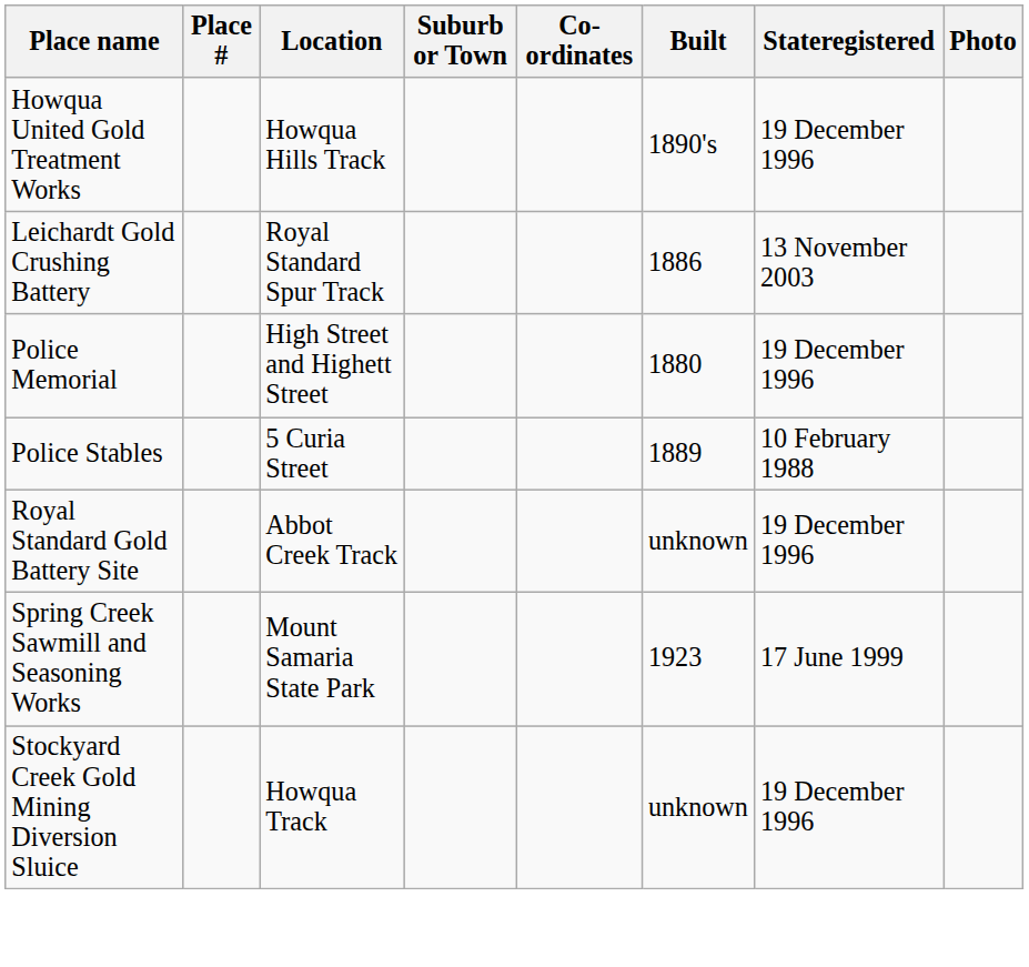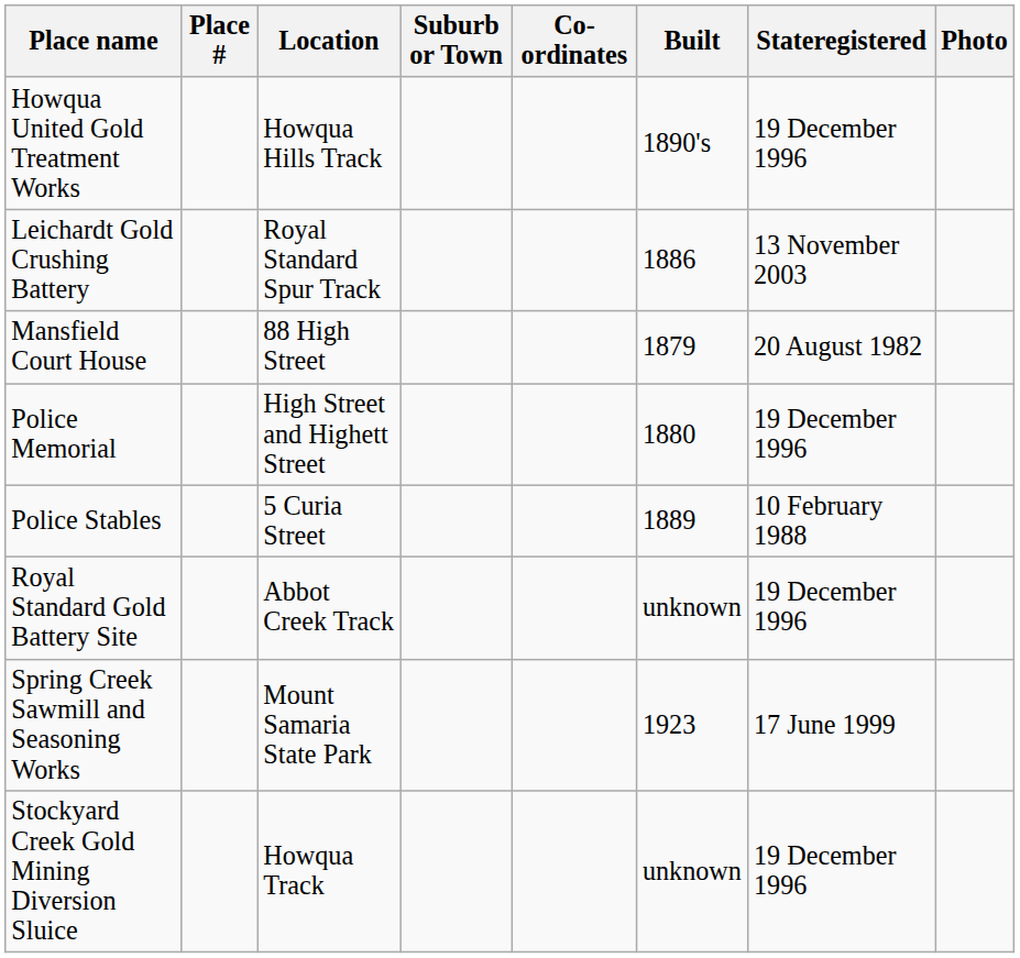 <table class="wikitable sortable">
 <tr>
 <th>Place name</th>
 <th>Place #</th>
 <th>Location</th>
 <th>Suburb or Town</th>
 <th>Co-ordinates</th>
 <th>Built</th>
 <th>Stateregistered</th>
 <th class="unsortable">Photo</th>
 </tr>
 <tr>
 <td>Howqua United Gold Treatment Works</td>
 <td></td>
 <td>Howqua Hills Track</td>
 <td></td>
 <td></td>
 <td>1890's</td>
 <td>19 December 1996</td>
 <td></td>
 </tr>
 <tr>
 <td>Leichardt Gold Crushing Battery</td>
 <td></td>
 <td>Royal Standard Spur Track</td>
 <td></td>
 <td></td>
 <td>1886</td>
 <td>13 November 2003</td>
+<td></td>
+</tr>
+<tr>
+<td>Mansfield Court House</td>
+<td></td>
+<td>88 High Street</td>
+<td></td>
+<td></td>
+<td>1879</td>
+<td>20 August 1982</td>
 <td></td>
 </tr>
 <tr>
 <td>Police Memorial</td>
 <td></td>
 <td>High Street and Highett Street</td>
 <td></td>
 <td></td>
 <td>1880</td>
 <td>19 December 1996</td>
 <td></td>
 </tr>
 <tr>
 <td>Police Stables</td>
 <td></td>
 <td>5 Curia Street</td>
 <td></td>
 <td></td>
 <td>1889</td>
 <td>10 February 1988</td>
 <td></td>
 </tr>
 <tr>
 <td>Royal Standard Gold Battery Site</td>
 <td></td>
 <td>Abbot Creek Track</td>
 <td></td>
 <td></td>
 <td>unknown</td>
 <td>19 December 1996</td>
 <td></td>
 </tr>
 <tr>
 <td>Spring Creek Sawmill and Seasoning Works</td>
 <td></td>
 <td>Mount Samaria State Park</td>
 <td></td>
 <td></td>
 <td>1923</td>
 <td>17 June 1999</td>
 <td></td>
 </tr>
 <tr>
 <td>Stockyard Creek Gold Mining Diversion Sluice</td>
 <td></td>
 <td>Howqua Track</td>
 <td></td>
 <td></td>
 <td>unknown</td>
 <td>19 December 1996</td>
 <td></td>
 </tr>
 </table>
